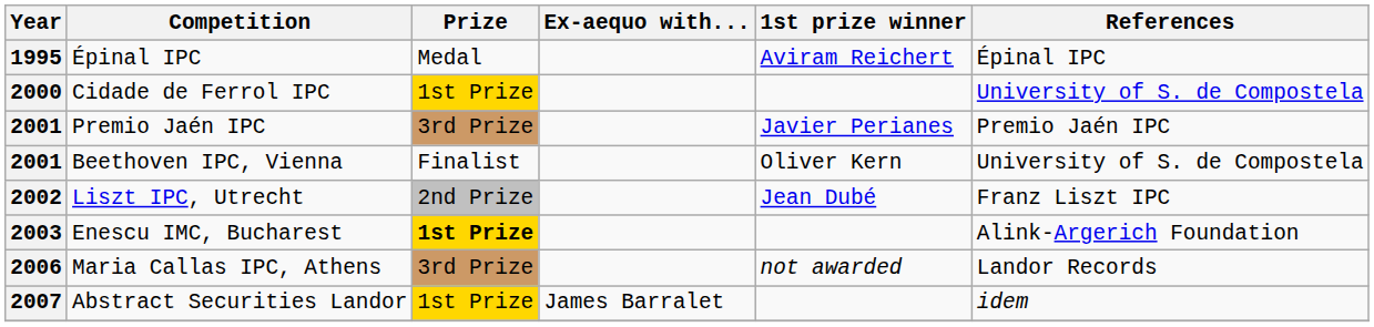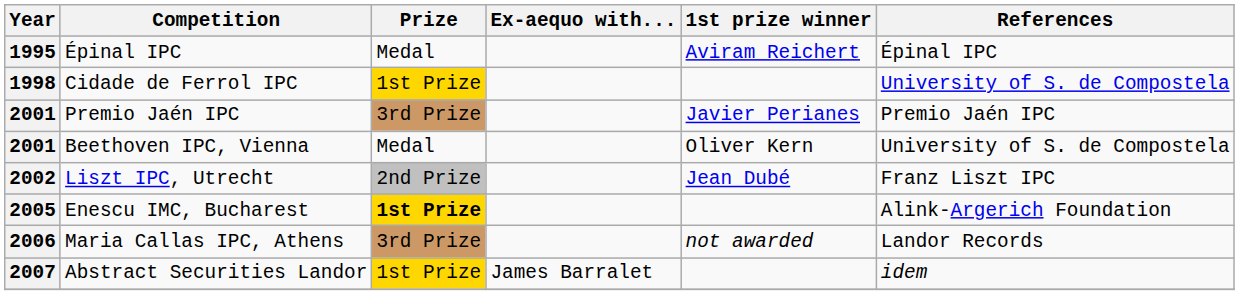 <table class="wikitable">
 <tr>
 <th>Year</th>
 <th>Competition</th>
 <th>Prize</th>
 <th>Ex-aequo with...</th>
 <th>1st prize winner</th>
 <th>References</th>
 </tr>
 <tr>
 <th>1995</th>
 <td> Épinal IPC</td>
 <td>Medal</td>
 <td></td>
 <td> <a href='#'>Aviram Reichert</a></td>
 <td> Épinal IPC</td>
 </tr>
 <tr>
-<th>2000</th>
+<th>1998</th>
 <td> Cidade de Ferrol IPC</td>
 <td bgcolor="gold">1st Prize</td>
 <td></td>
 <td></td>
 <td> <a href='#'>University of S. de Compostela</a></td>
 </tr>
 <tr>
 <th>2001</th>
 <td> Premio Jaén IPC</td>
 <td bgcolor="cc9966">3rd Prize</td>
 <td></td>
 <td> <a href='#'>Javier Perianes</a></td>
 <td> Premio Jaén IPC</td>
 </tr>
 <tr>
 <th>2001</th>
 <td> Beethoven IPC, Vienna</td>
-<td>Finalist</td>
+<td>Medal</td>
 <td></td>
 <td> Oliver Kern</td>
 <td> University of S. de Compostela</td>
 </tr>
 <tr>
 <th>2002</th>
 <td> <a href='#'>Liszt IPC</a>, Utrecht</td>
 <td bgcolor="silver">2nd Prize</td>
 <td></td>
 <td> <a href='#'>Jean Dubé</a></td>
 <td> Franz Liszt IPC</td>
 </tr>
 <tr>
-<th>2003</th>
+<th>2005</th>
 <td> Enescu IMC, Bucharest</td>
 <td bgcolor="gold"><strong>1st Prize</strong></td>
 <td></td>
 <td></td>
 <td> Alink-<a href='#'>Argerich</a> Foundation</td>
 </tr>
 <tr>
 <th>2006</th>
 <td> Maria Callas IPC, Athens</td>
 <td bgcolor="cc9966">3rd Prize</td>
 <td></td>
 <td><em>not awarded</em></td>
 <td> Landor Records</td>
 </tr>
 <tr>
 <th>2007</th>
 <td> Abstract Securities Landor</td>
 <td bgcolor="gold">1st Prize</td>
 <td> James Barralet</td>
 <td></td>
 <td> <em>idem</em></td>
 </tr>
 <tr>
 </tr>
 </table>
